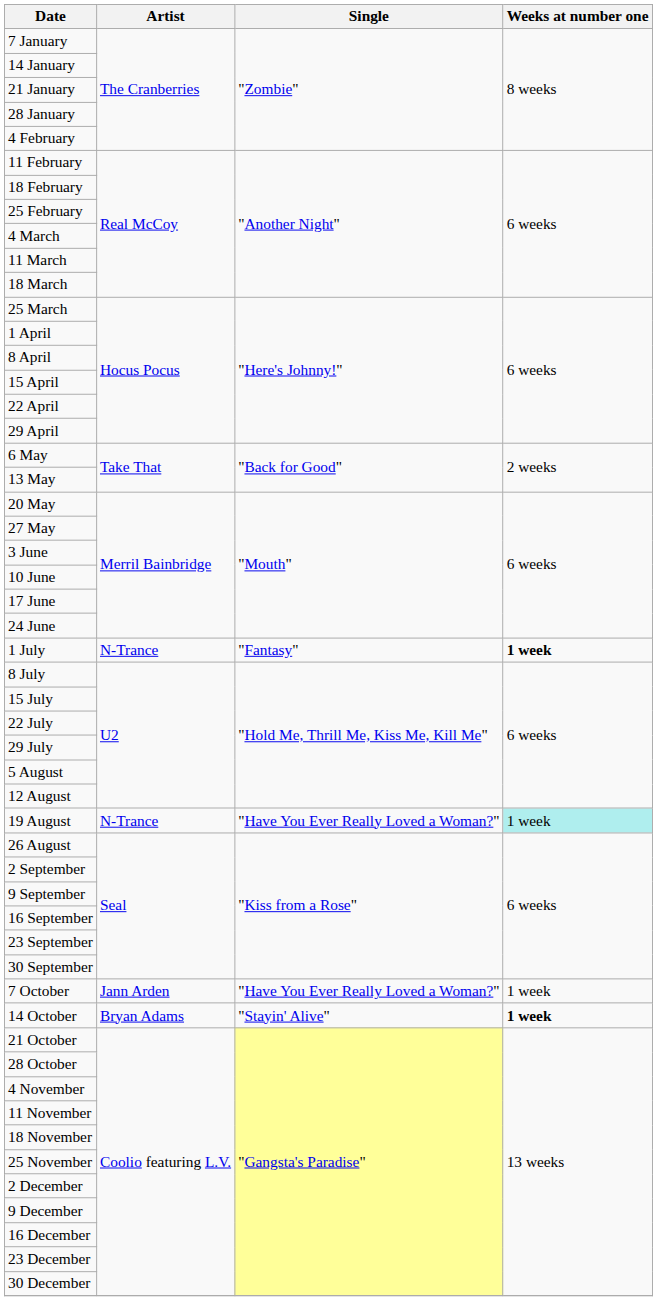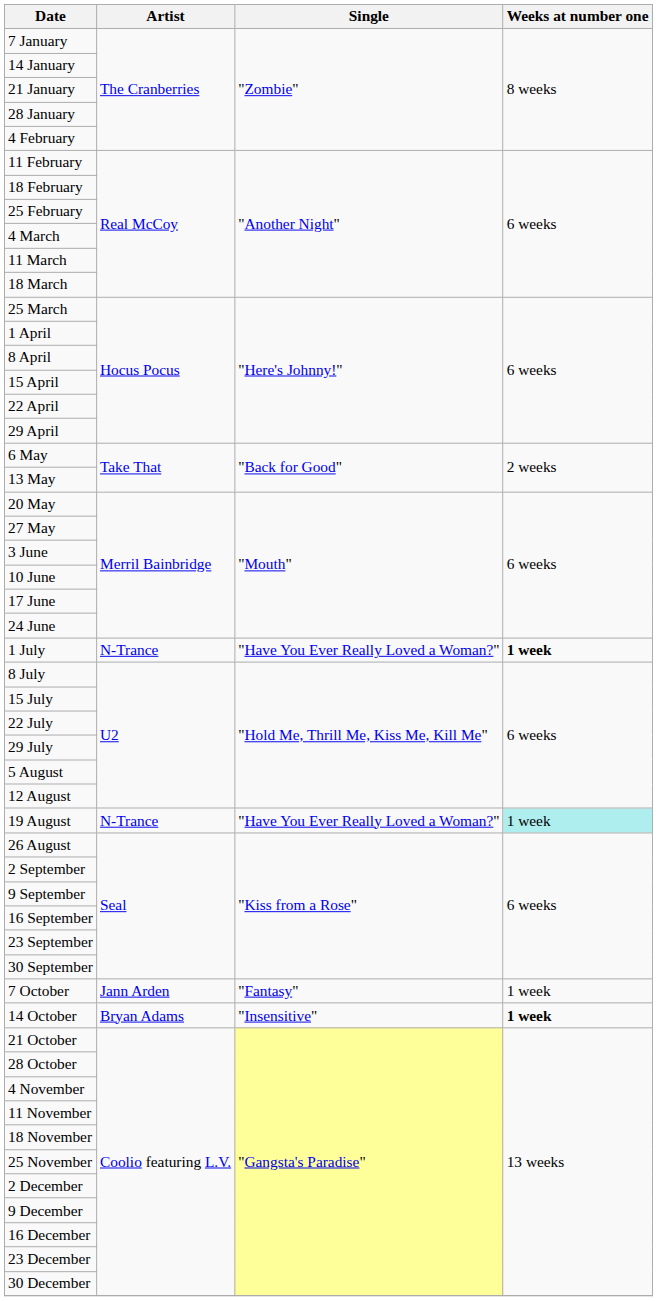 <table class="wikitable">
 <tr>
 <th>Date</th>
 <th>Artist</th>
 <th>Single</th>
 <th>Weeks at number one</th>
 </tr>
 <tr>
 <td>7 January</td>
 <td rowspan="5"><a href='#'>The Cranberries</a></td>
 <td rowspan="5">"<a href='#'>Zombie</a>"</td>
 <td rowspan="5">8 weeks</td>
 </tr>
 <tr>
 <td>14 January</td>
 </tr>
 <tr>
 <td>21 January</td>
 </tr>
 <tr>
 <td>28 January</td>
 </tr>
 <tr>
 <td>4 February</td>
 </tr>
 <tr>
 <td>11 February</td>
 <td rowspan="6"><a href='#'>Real McCoy</a></td>
 <td rowspan="6">"<a href='#'>Another Night</a>"</td>
 <td rowspan="6">6 weeks</td>
 </tr>
 <tr>
 <td>18 February</td>
 </tr>
 <tr>
 <td>25 February</td>
 </tr>
 <tr>
 <td>4 March</td>
 </tr>
 <tr>
 <td>11 March</td>
 </tr>
 <tr>
 <td>18 March</td>
 </tr>
 <tr>
 <td>25 March</td>
 <td rowspan="6"><a href='#'>Hocus Pocus</a></td>
 <td rowspan="6">"<a href='#'>Here's Johnny!</a>"</td>
 <td rowspan="6">6 weeks</td>
 </tr>
 <tr>
 <td>1 April</td>
 </tr>
 <tr>
 <td>8 April</td>
 </tr>
 <tr>
 <td>15 April</td>
 </tr>
 <tr>
 <td>22 April</td>
 </tr>
 <tr>
 <td>29 April</td>
 </tr>
 <tr>
 <td>6 May</td>
 <td rowspan="2"><a href='#'>Take That</a></td>
 <td rowspan="2">"<a href='#'>Back for Good</a>"</td>
 <td rowspan="2">2 weeks</td>
 </tr>
 <tr>
 <td>13 May</td>
 </tr>
 <tr>
 <td>20 May</td>
 <td rowspan="6"><a href='#'>Merril Bainbridge</a></td>
 <td rowspan="6">"<a href='#'>Mouth</a>"</td>
 <td rowspan="6">6 weeks</td>
 </tr>
 <tr>
 <td>27 May</td>
 </tr>
 <tr>
 <td>3 June</td>
 </tr>
 <tr>
 <td>10 June</td>
 </tr>
 <tr>
 <td>17 June</td>
 </tr>
 <tr>
 <td>24 June</td>
 </tr>
 <tr>
 <td>1 July</td>
 <td><a href='#'>N-Trance</a></td>
-<td>"<a href='#'>Fantasy</a>"</td>
+<td>"<a href='#'>Have You Ever Really Loved a Woman?</a>"</td>
 <td><strong>1 week</strong></td>
 </tr>
 <tr>
 <td>8 July</td>
 <td rowspan="6"><a href='#'>U2</a></td>
 <td rowspan="6">"<a href='#'>Hold Me, Thrill Me, Kiss Me, Kill Me</a>"</td>
 <td rowspan="6">6 weeks</td>
 </tr>
 <tr>
 <td>15 July</td>
 </tr>
 <tr>
 <td>22 July</td>
 </tr>
 <tr>
 <td>29 July</td>
 </tr>
 <tr>
 <td>5 August</td>
 </tr>
 <tr>
 <td>12 August</td>
 </tr>
 <tr>
 <td>19 August</td>
 <td><a href='#'>N-Trance</a></td>
 <td>"<a href='#'>Have You Ever Really Loved a Woman?</a>"</td>
 <td style="background: paleturquoise;">1 week</td>
 </tr>
 <tr>
 <td>26 August</td>
 <td rowspan="6"><a href='#'>Seal</a></td>
 <td rowspan="6">"<a href='#'>Kiss from a Rose</a>"</td>
 <td rowspan="6">6 weeks</td>
 </tr>
 <tr>
 <td>2 September</td>
 </tr>
 <tr>
 <td>9 September</td>
 </tr>
 <tr>
 <td>16 September</td>
 </tr>
 <tr>
 <td>23 September</td>
 </tr>
 <tr>
 <td>30 September</td>
 </tr>
 <tr>
 <td>7 October</td>
 <td><a href='#'>Jann Arden</a></td>
-<td>"<a href='#'>Have You Ever Really Loved a Woman?</a>"</td>
+<td>"<a href='#'>Fantasy</a>"</td>
 <td>1 week</td>
 </tr>
 <tr>
 <td>14 October</td>
 <td><a href='#'>Bryan Adams</a></td>
-<td>"<a href='#'>Stayin' Alive</a>"</td>
+<td>"<a href='#'>Insensitive</a>"</td>
 <td><strong>1 week</strong></td>
 </tr>
 <tr>
 <td>21 October</td>
 <td rowspan="11"><a href='#'>Coolio</a> featuring <a href='#'>L.V.</a></td>
 <td bgcolor=#FFFF99 align="left" rowspan="11">"<a href='#'>Gangsta's Paradise</a>"</td>
 <td rowspan="11">13 weeks</td>
 </tr>
 <tr>
 <td>28 October</td>
 </tr>
 <tr>
 <td>4 November</td>
 </tr>
 <tr>
 <td>11 November</td>
 </tr>
 <tr>
 <td>18 November</td>
 </tr>
 <tr>
 <td>25 November</td>
 </tr>
 <tr>
 <td>2 December</td>
 </tr>
 <tr>
 <td>9 December</td>
 </tr>
 <tr>
 <td>16 December</td>
 </tr>
 <tr>
 <td>23 December</td>
 </tr>
 <tr>
 <td>30 December</td>
 </tr>
 <tr>
 </tr>
 </table>
